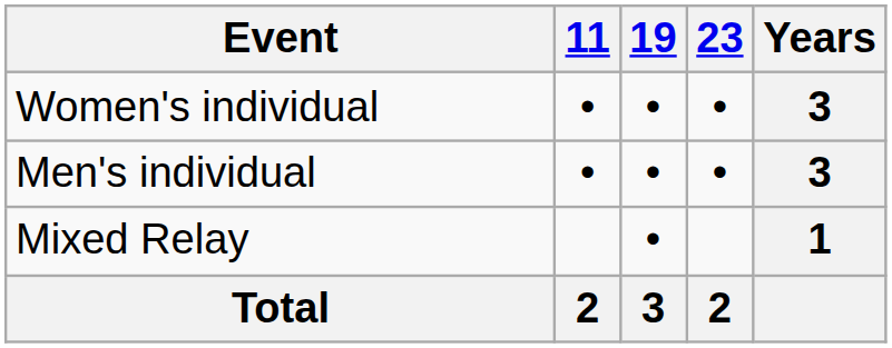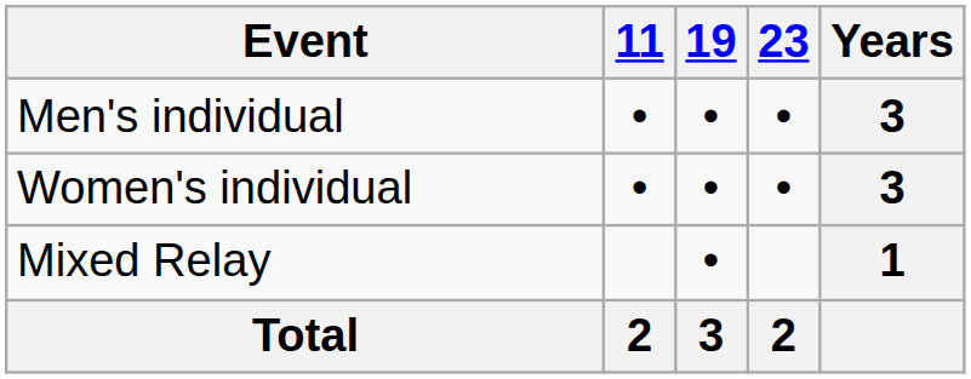 <table class="wikitable">
 <tr>
 <th width="200">Event</th>
 <th><a href='#'>11</a></th>
 <th><a href='#'>19</a></th>
 <th><a href='#'>23</a></th>
 <th>Years</th>
 </tr>
 <tr align=center>
-<td align=left>Women's individual</td>
+<td align=left>Men's individual</td>
 <td>•</td>
 <td>•</td>
 <td>•</td>
 <th>3</th>
 </tr>
 <tr align=center>
-<td align=left>Men's individual</td>
+<td align=left>Women's individual</td>
 <td>•</td>
 <td>•</td>
 <td>•</td>
 <th>3</th>
 </tr>
 <tr align=center>
 <td align=left>Mixed Relay</td>
 <td></td>
 <td>•</td>
 <td></td>
 <th>1</th>
 </tr>
 <tr>
 <th>Total</th>
 <th>2</th>
 <th>3</th>
 <th>2</th>
 <th></th>
 </tr>
 </table>
